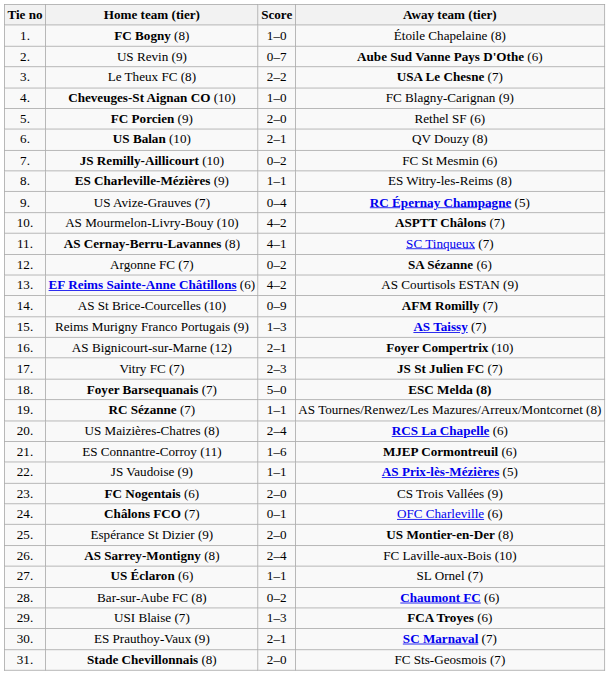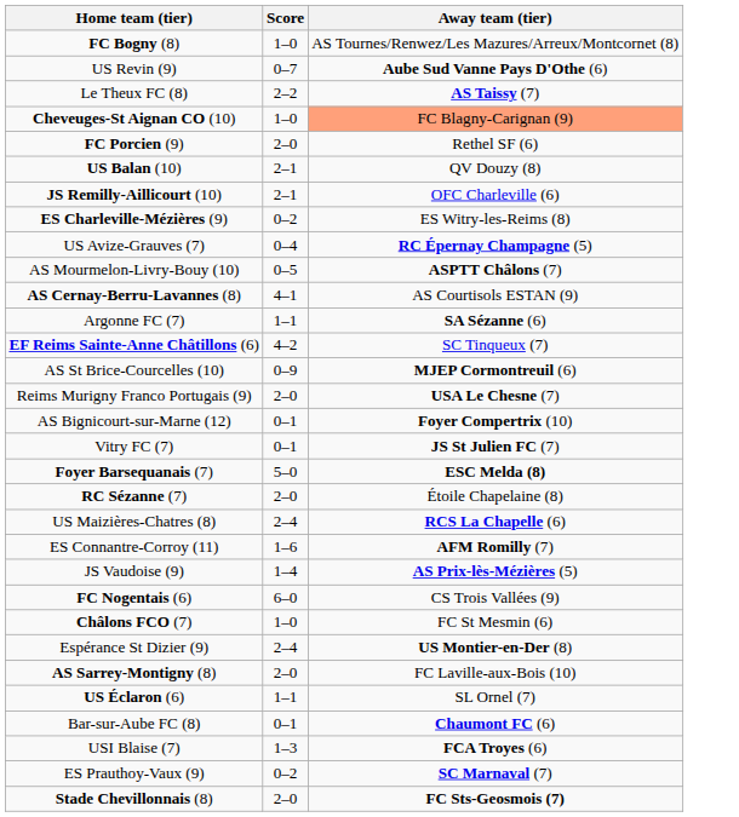 <table class="wikitable" style="text-align: center">
 <tr>
-<th>Tie no</th>
 <th>Home team (tier)</th>
 <th>Score</th>
 <th>Away team (tier)</th>
 </tr>
 <tr>
-<td>1.</td>
 <td><strong>FC Bogny</strong> (8)</td>
 <td>1–0</td>
-<td>Étoile Chapelaine (8)</td>
+<td>AS Tournes/Renwez/Les Mazures/Arreux/Montcornet (8)</td>
 </tr>
 <tr>
-<td>2.</td>
 <td>US Revin (9)</td>
 <td>0–7</td>
 <td><strong>Aube Sud Vanne Pays D'Othe</strong> (6)</td>
 </tr>
 <tr>
-<td>3.</td>
 <td>Le Theux FC (8)</td>
 <td>2–2 </td>
-<td><strong>USA Le Chesne</strong> (7)</td>
+<td><strong><a href='#'>AS Taissy</a></strong> (7)</td>
 </tr>
 <tr>
-<td>4.</td>
 <td><strong>Cheveuges-St Aignan CO</strong> (10)</td>
 <td>1–0</td>
-<td>FC Blagny-Carignan (9)</td>
+<td style="background: lightsalmon;">FC Blagny-Carignan (9)</td>
 </tr>
 <tr>
-<td>5.</td>
 <td><strong>FC Porcien</strong> (9)</td>
 <td>2–0 </td>
 <td>Rethel SF (6)</td>
 </tr>
 <tr>
-<td>6.</td>
 <td><strong>US Balan</strong> (10)</td>
 <td>2–1</td>
 <td>QV Douzy (8)</td>
 </tr>
 <tr>
-<td>7.</td>
 <td><strong>JS Remilly-Aillicourt</strong> (10)</td>
-<td>0–2 </td>
-<td>FC St Mesmin (6)</td>
+<td>2–1</td>
+<td><a href='#'>OFC Charleville</a> (6)</td>
 </tr>
 <tr>
-<td>8.</td>
 <td><strong>ES Charleville-Mézières</strong> (9)</td>
-<td>1–1 </td>
+<td>0–2</td>
 <td>ES Witry-les-Reims (8)</td>
 </tr>
 <tr>
-<td>9.</td>
 <td>US Avize-Grauves (7)</td>
 <td>0–4</td>
 <td><strong><a href='#'>RC Épernay Champagne</a></strong> (5)</td>
 </tr>
 <tr>
-<td>10.</td>
 <td>AS Mourmelon-Livry-Bouy (10)</td>
-<td>4–2</td>
+<td>0–5</td>
 <td><strong>ASPTT Châlons</strong> (7)</td>
 </tr>
 <tr>
-<td>11.</td>
 <td><strong>AS Cernay-Berru-Lavannes</strong> (8)</td>
 <td>4–1</td>
+<td>AS Courtisols ESTAN (9)</td>
+</tr>
+<tr>
+<td>Argonne FC (7)</td>
+<td>1–1 </td>
+<td><strong>SA Sézanne</strong> (6)</td>
+</tr>
+<tr>
+<td><strong><a href='#'>EF Reims Sainte-Anne Châtillons</a></strong> (6)</td>
+<td>4–2</td>
 <td><a href='#'>SC Tinqueux</a> (7)</td>
 </tr>
 <tr>
-<td>12.</td>
-<td>Argonne FC (7)</td>
-<td>0–2</td>
-<td><strong>SA Sézanne</strong> (6)</td>
+<td>AS St Brice-Courcelles (10)</td>
+<td>0–9</td>
+<td><strong>MJEP Cormontreuil</strong> (6)</td>
 </tr>
 <tr>
-<td>13.</td>
-<td><strong><a href='#'>EF Reims Sainte-Anne Châtillons</a></strong> (6)</td>
-<td>4–2</td>
-<td>AS Courtisols ESTAN (9)</td>
+<td>Reims Murigny Franco Portugais (9)</td>
+<td>2–0 </td>
+<td><strong>USA Le Chesne</strong> (7)</td>
 </tr>
 <tr>
-<td>14.</td>
-<td>AS St Brice-Courcelles (10)</td>
-<td>0–9</td>
-<td><strong>AFM Romilly</strong> (7)</td>
-</tr>
-<tr>
-<td>15.</td>
-<td>Reims Murigny Franco Portugais (9)</td>
-<td>1–3</td>
-<td><strong><a href='#'>AS Taissy</a></strong> (7)</td>
-</tr>
-<tr>
-<td>16.</td>
 <td>AS Bignicourt-sur-Marne (12)</td>
-<td>2–1</td>
+<td>0–1</td>
 <td><strong>Foyer Compertrix</strong> (10)</td>
 </tr>
 <tr>
-<td>17.</td>
 <td>Vitry FC (7)</td>
-<td>2–3</td>
+<td>0–1</td>
 <td><strong>JS St Julien FC</strong> (7)</td>
 </tr>
 <tr>
-<td>18.</td>
 <td><strong>Foyer Barsequanais</strong> (7)</td>
 <td>5–0</td>
 <td><strong>ESC Melda (8)</strong></td>
 </tr>
 <tr>
-<td>19.</td>
 <td><strong>RC Sézanne</strong> (7)</td>
-<td>1–1 </td>
-<td>AS Tournes/Renwez/Les Mazures/Arreux/Montcornet (8)</td>
+<td>2–0</td>
+<td>Étoile Chapelaine (8)</td>
 </tr>
 <tr>
-<td>20.</td>
 <td>US Maizières-Chatres (8)</td>
 <td>2–4</td>
 <td><strong><a href='#'>RCS La Chapelle</a></strong> (6)</td>
 </tr>
 <tr>
-<td>21.</td>
 <td>ES Connantre-Corroy (11)</td>
 <td>1–6</td>
-<td><strong>MJEP Cormontreuil</strong> (6)</td>
+<td><strong>AFM Romilly</strong> (7)</td>
 </tr>
 <tr>
-<td>22.</td>
 <td>JS Vaudoise (9)</td>
-<td>1–1 </td>
+<td>1–4</td>
 <td><strong><a href='#'>AS Prix-lès-Mézières</a></strong> (5)</td>
 </tr>
 <tr>
-<td>23.</td>
 <td><strong>FC Nogentais</strong> (6)</td>
-<td>2–0</td>
+<td>6–0</td>
 <td>CS Trois Vallées (9)</td>
 </tr>
 <tr>
-<td>24.</td>
 <td><strong>Châlons FCO</strong> (7)</td>
-<td>0–1</td>
-<td><a href='#'>OFC Charleville</a> (6)</td>
+<td>1–0</td>
+<td>FC St Mesmin (6)</td>
 </tr>
 <tr>
-<td>25.</td>
 <td>Espérance St Dizier (9)</td>
-<td>2–0</td>
+<td>2–4 </td>
 <td><strong>US Montier-en-Der</strong> (8)</td>
 </tr>
 <tr>
-<td>26.</td>
 <td><strong>AS Sarrey-Montigny</strong> (8)</td>
-<td>2–4 </td>
+<td>2–0</td>
 <td>FC Laville-aux-Bois (10)</td>
 </tr>
 <tr>
-<td>27.</td>
 <td><strong>US Éclaron</strong> (6)</td>
 <td>1–1 </td>
 <td>SL Ornel (7)</td>
 </tr>
 <tr>
-<td>28.</td>
 <td>Bar-sur-Aube FC (8)</td>
-<td>0–2 </td>
+<td>0–1</td>
 <td><strong><a href='#'>Chaumont FC</a></strong> (6)</td>
 </tr>
 <tr>
-<td>29.</td>
 <td>USI Blaise (7)</td>
 <td>1–3</td>
 <td><strong>FCA Troyes</strong> (6)</td>
 </tr>
 <tr>
-<td>30.</td>
 <td>ES Prauthoy-Vaux (9)</td>
-<td>2–1</td>
+<td>0–2 </td>
 <td><strong><a href='#'>SC Marnaval</a></strong> (7)</td>
 </tr>
 <tr>
-<td>31.</td>
 <td><strong>Stade Chevillonnais</strong> (8)</td>
 <td>2–0</td>
-<td>FC Sts-Geosmois (7)</td>
+<td><strong>FC Sts-Geosmois (7)</strong></td>
 </tr>
 </table>
